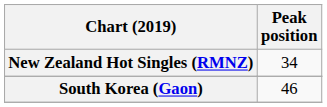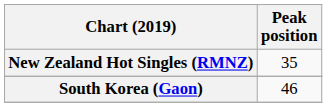 <table class="wikitable sortable plainrowheaders" style="text-align:center">
 <tr>
 <th scope="col">Chart (2019)</th>
 <th scope="col">Peak<br>position</th>
 </tr>
 <tr>
 <th scope="row">New Zealand Hot Singles (<a href='#'>RMNZ</a>)</th>
-<td>34</td>
+<td>35</td>
 </tr>
 <tr>
 </tr>
 <tr>
 <th scope="row">South Korea (<a href='#'>Gaon</a>)</th>
 <td>46</td>
 </tr>
 <tr>
 </tr>
 </table>
